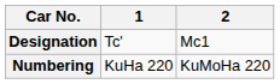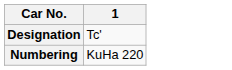 <table class="wikitable">
 <tr>
 <th>Car No.</th>
 <th>1</th>
-<th>2</th>
 </tr>
 <tr>
 <th>Designation</th>
 <td>Tc'</td>
-<td>Mc1</td>
 </tr>
 <tr>
 <th>Numbering</th>
 <td>KuHa 220</td>
-<td>KuMoHa 220</td>
 </tr>
 </table>
